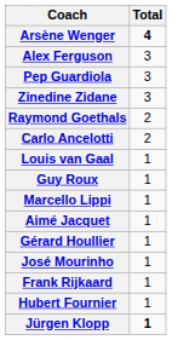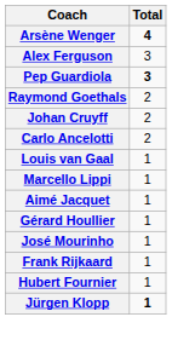 <table class="wikitable plainrowheaders sortable" style="text-align:center;">
 <tr>
 <th scope=col>Coach</th>
 <th scope=col>Total</th>
 </tr>
 <tr>
 <th align="left" scope="row"> <a href='#'>Arsène Wenger</a></th>
 <td><strong>4</strong></td>
 </tr>
 <tr>
 <th align="left" scope="row"> <a href='#'>Alex Ferguson</a></th>
 <td>3</td>
 </tr>
 <tr>
 <th align="left" scope="row"> <a href='#'>Pep Guardiola</a></th>
-<td>3</td>
-</tr>
-<tr>
-<th align="left" scope="row"> <a href='#'>Zinedine Zidane</a></th>
-<td>3</td>
+<td><strong>3</strong></td>
 </tr>
 <tr>
 <th align="left" scope="row"> <a href='#'>Raymond Goethals</a></th>
+<td>2</td>
+</tr>
+<tr>
+<th align="left" scope="row"> <a href='#'>Johan Cruyff</a></th>
 <td>2</td>
 </tr>
 <tr>
 <th align="left" scope="row"> <a href='#'>Carlo Ancelotti</a></th>
 <td>2</td>
 </tr>
 <tr>
 <th align="left" scope="row"> <a href='#'>Louis van Gaal</a></th>
-<td>1</td>
-</tr>
-<tr>
-<th align="left" scope="row"> <a href='#'>Guy Roux</a></th>
 <td>1</td>
 </tr>
 <tr>
 <th align="left" scope="row"> <a href='#'>Marcello Lippi</a></th>
 <td>1</td>
 </tr>
 <tr>
 <th align="left" scope="row"> <a href='#'>Aimé Jacquet</a></th>
 <td>1</td>
 </tr>
 <tr>
 <th align="left" scope="row"> <a href='#'>Gérard Houllier</a></th>
 <td>1</td>
 </tr>
 <tr>
 <th align="left" scope="row"> <a href='#'>José Mourinho</a></th>
 <td>1</td>
 </tr>
 <tr>
 <th align="left" scope="row"> <a href='#'>Frank Rijkaard</a></th>
 <td>1</td>
 </tr>
 <tr>
 <th align="left" scope="row"> <a href='#'>Hubert Fournier</a></th>
 <td>1</td>
 </tr>
 <tr>
 <th align="left" scope="row"> <a href='#'>Jürgen Klopp</a></th>
 <td><strong>1</strong></td>
 </tr>
 </table>
